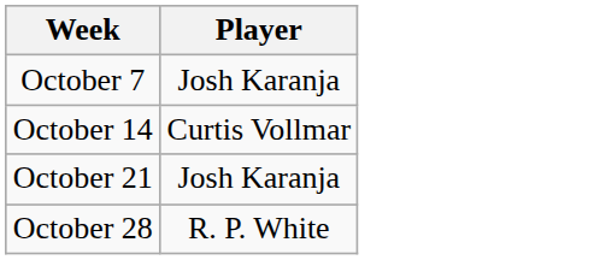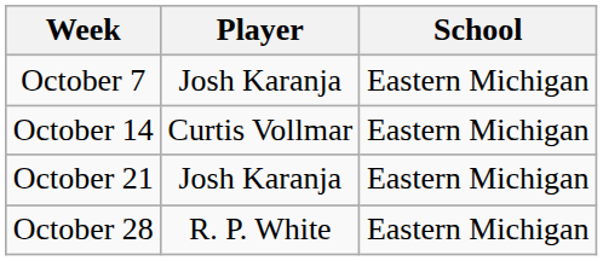 <table class="wikitable" style="text-align:center;">
 <tr>
 <th>Week</th>
 <th>Player</th>
+<th>School</th>
 </tr>
 <tr>
 <td>October 7</td>
 <td>Josh Karanja</td>
+<td>Eastern Michigan</td>
 </tr>
 <tr>
 <td>October 14</td>
 <td>Curtis Vollmar</td>
+<td>Eastern Michigan</td>
 </tr>
 <tr>
 <td>October 21</td>
 <td>Josh Karanja</td>
+<td>Eastern Michigan</td>
 </tr>
 <tr>
 <td>October 28</td>
 <td>R. P. White</td>
+<td>Eastern Michigan</td>
 </tr>
 </table>
